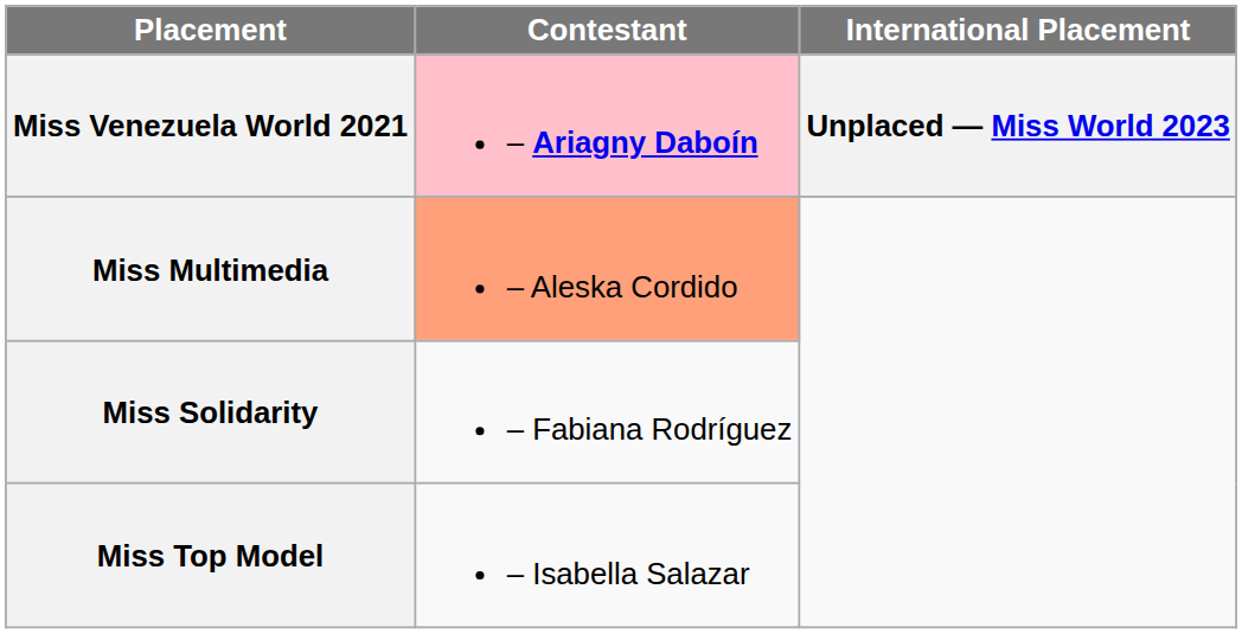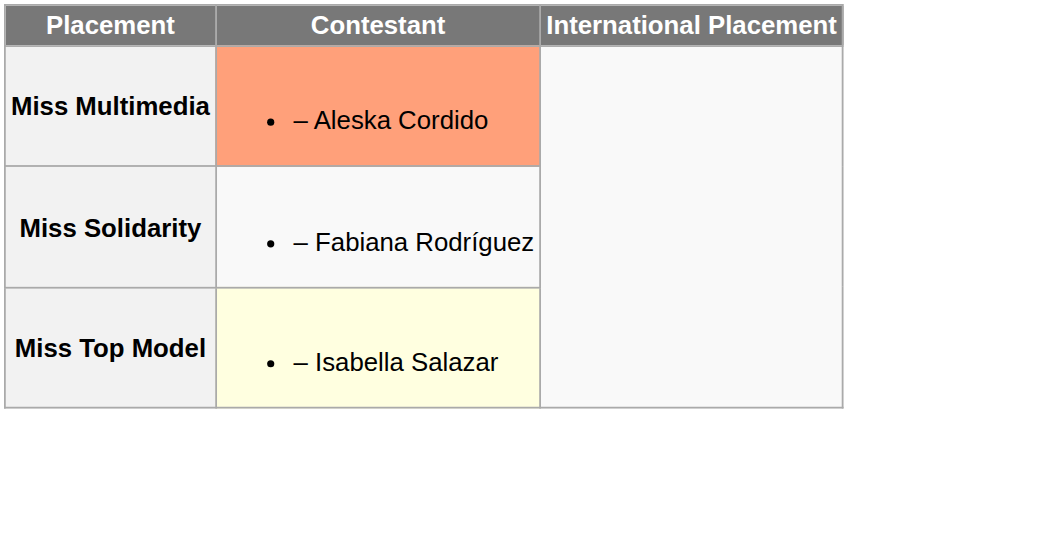 <table class="wikitable sortable" style="font-size: 90%;">
 <tr>
 <th style="background-color:#787878;color:#FFFFFF;">Placement</th>
 <th style="background-color:#787878;color:#FFFFFF;">Contestant</th>
 <th style="background-color:#787878;color:#FFFFFF;">International Placement</th>
-</tr>
-<tr style="background-color:Pink">
-<th>Miss Venezuela World 2021</th>
-<td><br><ul><li><strong></strong> – <strong><a href='#'>Ariagny Daboín</a></strong></li></ul></td>
-<th>Unplaced — <a href='#'>Miss World 2023</a></th>
 </tr>
 <tr>
 <th><strong>Miss Multimedia</strong></th>
 <td style="background: lightsalmon;"><br><ul><li><strong></strong> – Aleska Cordido</li></ul></td>
 </tr>
 <tr>
 <th><strong>Miss Solidarity</strong></th>
 <td><br><ul><li><strong></strong> – Fabiana Rodríguez</li></ul></td>
 </tr>
 <tr>
 <th><strong>Miss Top Model</strong></th>
-<td><br><ul><li><strong></strong> – Isabella Salazar</li></ul></td>
+<td style="background: lightyellow;"><br><ul><li><strong></strong> – Isabella Salazar</li></ul></td>
 </tr>
 </table>
